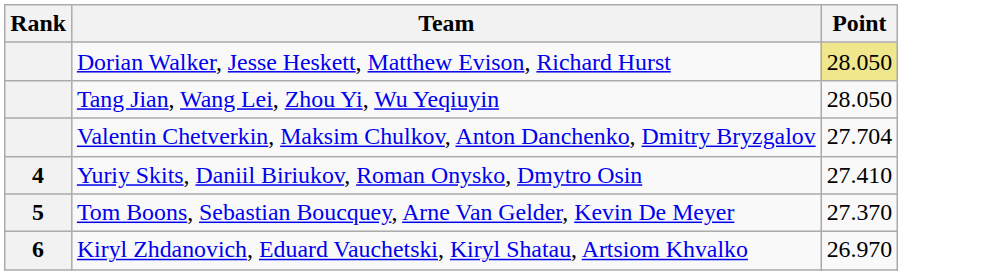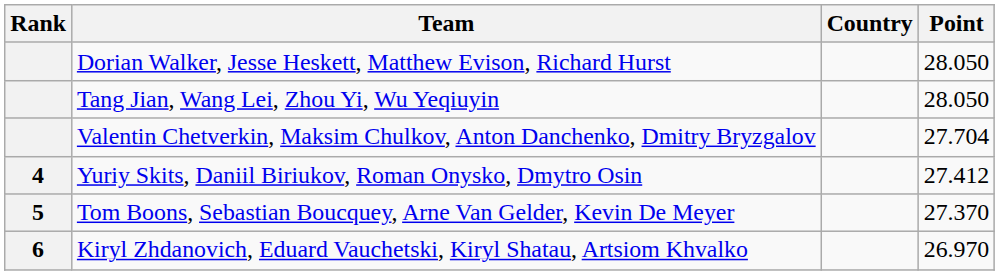 <table class="wikitable sortable">
 <tr>
 <th>Rank</th>
 <th>Team</th>
+<th>Country</th>
 <th>Point</th>
 </tr>
 <tr>
 <th></th>
 <td><a href='#'>Dorian Walker</a>, <a href='#'>Jesse Heskett</a>, <a href='#'>Matthew Evison</a>, <a href='#'>Richard Hurst</a></td>
-<td style="background: khaki;">28.050</td>
+<td></td>
+<td>28.050</td>
 </tr>
 <tr>
 <th></th>
 <td><a href='#'>Tang Jian</a>, <a href='#'>Wang Lei</a>, <a href='#'>Zhou Yi</a>, <a href='#'>Wu Yeqiuyin</a></td>
+<td></td>
 <td>28.050</td>
 </tr>
 <tr>
 <th></th>
 <td><a href='#'>Valentin Chetverkin</a>, <a href='#'>Maksim Chulkov</a>, <a href='#'>Anton Danchenko</a>, <a href='#'>Dmitry Bryzgalov</a></td>
+<td></td>
 <td>27.704</td>
 </tr>
 <tr>
 <th>4</th>
 <td><a href='#'>Yuriy Skits</a>, <a href='#'>Daniil Biriukov</a>, <a href='#'>Roman Onysko</a>, <a href='#'>Dmytro Osin</a></td>
-<td>27.410</td>
+<td></td>
+<td>27.412</td>
 </tr>
 <tr>
 <th>5</th>
 <td><a href='#'>Tom Boons</a>, <a href='#'>Sebastian Boucquey</a>, <a href='#'>Arne Van Gelder</a>, <a href='#'>Kevin De Meyer</a></td>
+<td></td>
 <td>27.370</td>
 </tr>
 <tr>
 <th>6</th>
 <td><a href='#'>Kiryl Zhdanovich</a>, <a href='#'>Eduard Vauchetski</a>, <a href='#'>Kiryl Shatau</a>, <a href='#'>Artsiom Khvalko</a></td>
+<td></td>
 <td>26.970</td>
 </tr>
 </table>
